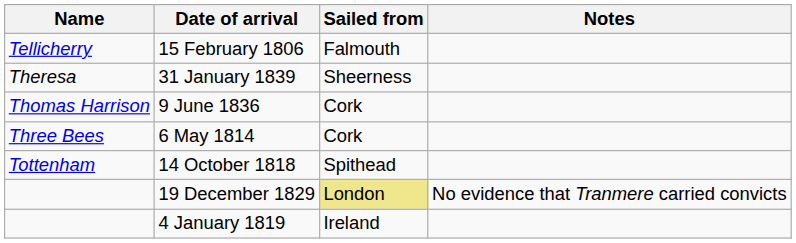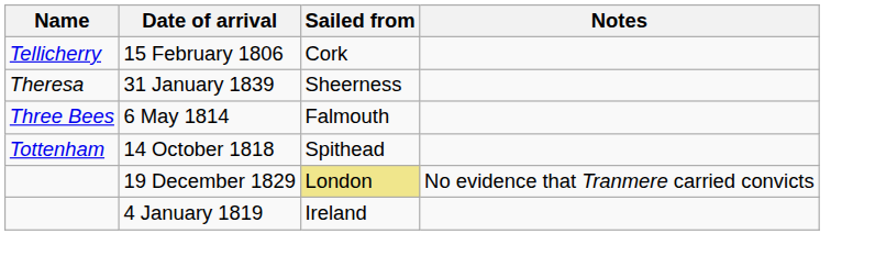 <table class="wikitable sortable" border="1">
 <tr>
 <th>Name</th>
 <th>Date of arrival</th>
 <th>Sailed from</th>
 <th>Notes</th>
 </tr>
 <tr>
 <td><em><a href='#'>Tellicherry</a></em></td>
 <td>15 February 1806</td>
-<td>Falmouth</td>
+<td>Cork</td>
 <td></td>
 </tr>
 <tr>
 <td><em>Theresa</em></td>
 <td>31 January 1839</td>
 <td>Sheerness</td>
 <td></td>
 </tr>
 <tr>
-<td><em><a href='#'>Thomas Harrison</a></em></td>
-<td>9 June 1836</td>
-<td>Cork</td>
-<td></td>
-</tr>
-<tr>
 <td><em><a href='#'>Three Bees</a></em></td>
 <td>6 May 1814</td>
-<td>Cork</td>
+<td>Falmouth</td>
 <td></td>
 </tr>
 <tr>
 <td><a href='#'><em>Tottenham</em></a></td>
 <td>14 October 1818</td>
 <td>Spithead</td>
 <td></td>
 </tr>
 <tr>
 <td></td>
 <td>19 December 1829</td>
 <td style="background: khaki;">London</td>
 <td>No evidence that <em>Tranmere</em> carried convicts</td>
 </tr>
 <tr>
 <td></td>
 <td>4 January 1819</td>
 <td>Ireland</td>
 <td></td>
 </tr>
 </table>
